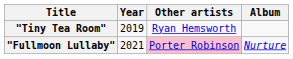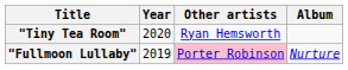 <table class="wikitable plainrowheaders" style="text-align: center;">
 <tr>
 <th scope="col">Title</th>
 <th scope="col">Year</th>
 <th scope="col">Other artists</th>
 <th scope="col">Album</th>
 </tr>
 <tr>
 <th scope="row">"Tiny Tea Room"</th>
-<td>2019</td>
+<td>2020</td>
 <td><a href='#'>Ryan Hemsworth</a></td>
 <td><br></td>
 </tr>
 <tr>
 <th scope="row">"Fullmoon Lullaby"</th>
-<td>2021</td>
+<td>2019</td>
 <td style="background: pink;"><a href='#'>Porter Robinson</a></td>
 <td><em><a href='#'>Nurture</a></em></td>
 </tr>
 </table>
